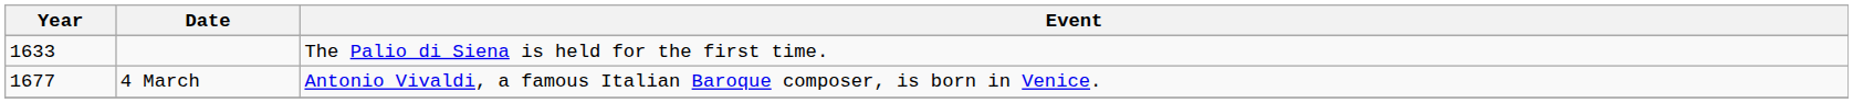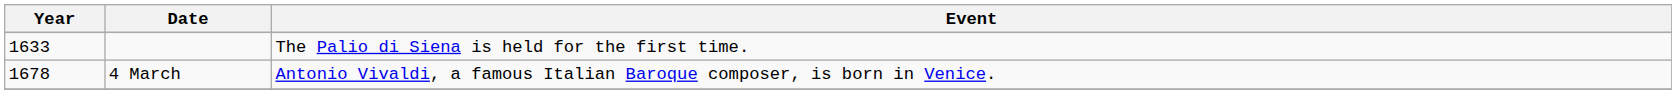 <table class="wikitable" width="100%">
 <tr>
 <th style="width:6%">Year</th>
 <th style="width:10%">Date</th>
 <th>Event</th>
 </tr>
 <tr>
 </tr>
 <tr>
 <td>1633</td>
 <td></td>
 <td>The <a href='#'>Palio di Siena</a> is held for the first time.</td>
 </tr>
 <tr>
-<td>1677</td>
+<td>1678</td>
 <td>4 March</td>
 <td><a href='#'>Antonio Vivaldi</a>, a famous Italian <a href='#'>Baroque</a> composer, is born in <a href='#'>Venice</a>.</td>
 </tr>
 <tr>
 </tr>
 </table>
